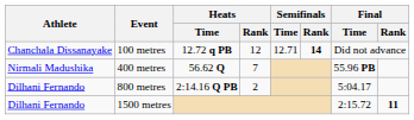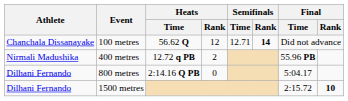 <table class=wikitable style="font-size:90%;">
 <tr>
 <th rowspan="2">Athlete</th>
 <th rowspan="2">Event</th>
 <th colspan="2">Heats</th>
 <th colspan="2">Semifinals</th>
 <th colspan="2">Final</th>
 </tr>
 <tr>
 <th>Time</th>
 <th>Rank</th>
 <th>Time</th>
 <th>Rank</th>
 <th>Time</th>
 <th>Rank</th>
 </tr>
 <tr style="border-top: single;">
 <td><a href='#'>Chanchala Dissanayake</a></td>
 <td>100 metres</td>
-<td align=center>12.72 <strong>q</strong> <strong>PB</strong></td>
+<td align=center>56.62 <strong>Q</strong></td>
 <td align=center>12</td>
 <td align=center>12.71</td>
 <td align=center><strong>14</strong></td>
 <td colspan= 2 align=center>Did not advance</td>
 </tr>
 <tr style="border-top: single;">
 <td><a href='#'>Nirmali Madushika</a></td>
 <td>400 metres</td>
-<td align=center>56.62 <strong>Q</strong></td>
-<td align=center>7</td>
+<td align=center>12.72 <strong>q</strong> <strong>PB</strong></td>
+<td align=center>2</td>
 <td colspan= 2 bgcolor="wheat"></td>
 <td align=center>55.96 <strong>PB</strong></td>
 <td align=center></td>
 </tr>
 <tr style="border-top: single;">
 <td><a href='#'>Dilhani Fernando</a></td>
 <td>800 metres</td>
 <td align=center>2:14.16 <strong>Q</strong> <strong>PB</strong></td>
-<td align=center>2</td>
+<td align=center>0</td>
 <td colspan= 2 bgcolor="wheat"></td>
 <td align=center>5:04.17</td>
 <td align=center></td>
 </tr>
 <tr style="border-top: single;">
 <td><a href='#'>Dilhani Fernando</a></td>
 <td>1500 metres</td>
 <td colspan= 4 bgcolor="wheat"></td>
 <td align=center>2:15.72</td>
-<td align=center><strong>11</strong></td>
+<td align=center><strong>10</strong></td>
 </tr>
 </table>
